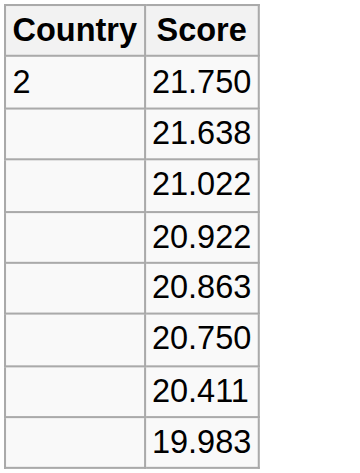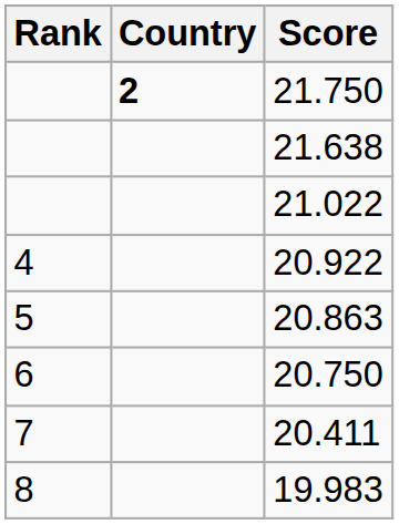 <table class="wikitable sortable">
 <tr>
+<th>Rank</th>
 <th>Country</th>
 <th>Score</th>
 </tr>
 <tr>
-<td> 2</td>
+<td></td>
+<td><strong> 2</strong></td>
 <td>21.750</td>
 </tr>
 <tr>
+<td></td>
 <td></td>
 <td>21.638</td>
 </tr>
 <tr>
 <td></td>
+<td></td>
 <td>21.022</td>
 </tr>
 <tr>
+<td>4</td>
 <td></td>
 <td>20.922</td>
 </tr>
 <tr>
+<td>5</td>
 <td></td>
 <td>20.863</td>
 </tr>
 <tr>
+<td>6</td>
 <td></td>
 <td>20.750</td>
 </tr>
 <tr>
+<td>7</td>
 <td></td>
 <td>20.411</td>
 </tr>
 <tr>
+<td>8</td>
 <td></td>
 <td>19.983</td>
 </tr>
 </table>
